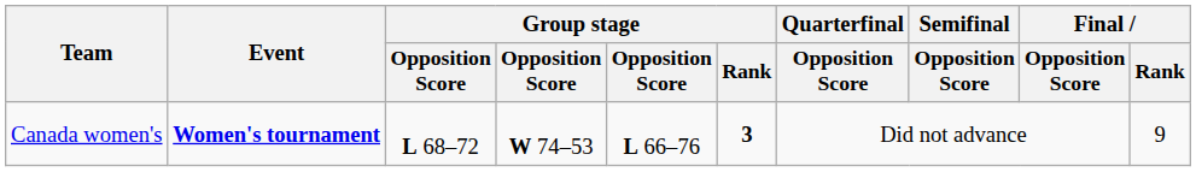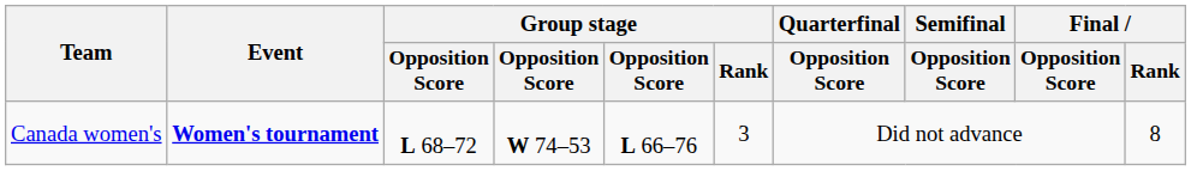 <table class=wikitable style=font-size:90%>
 <tr>
 <th rowspan=2>Team</th>
 <th rowspan=2>Event</th>
 <th colspan=4>Group stage</th>
 <th>Quarterfinal</th>
 <th>Semifinal</th>
 <th colspan=2>Final / </th>
 </tr>
 <tr style=font-size:95%>
 <th>Opposition<br>Score</th>
 <th>Opposition<br>Score</th>
 <th>Opposition<br>Score</th>
 <th>Rank</th>
 <th>Opposition<br>Score</th>
 <th>Opposition<br>Score</th>
 <th>Opposition<br>Score</th>
 <th>Rank</th>
 </tr>
 <tr align=center>
 <td align=left><a href='#'>Canada women's</a></td>
 <td align=left><strong><a href='#'>Women's tournament</a></strong></td>
 <td><br><strong>L</strong> 68–72</td>
 <td><br><strong>W</strong> 74–53</td>
 <td><br><strong>L</strong> 66–76</td>
-<td><strong>3</strong></td>
+<td>3</td>
 <td colspan="3">Did not advance</td>
-<td>9</td>
+<td>8</td>
 </tr>
 </table>
